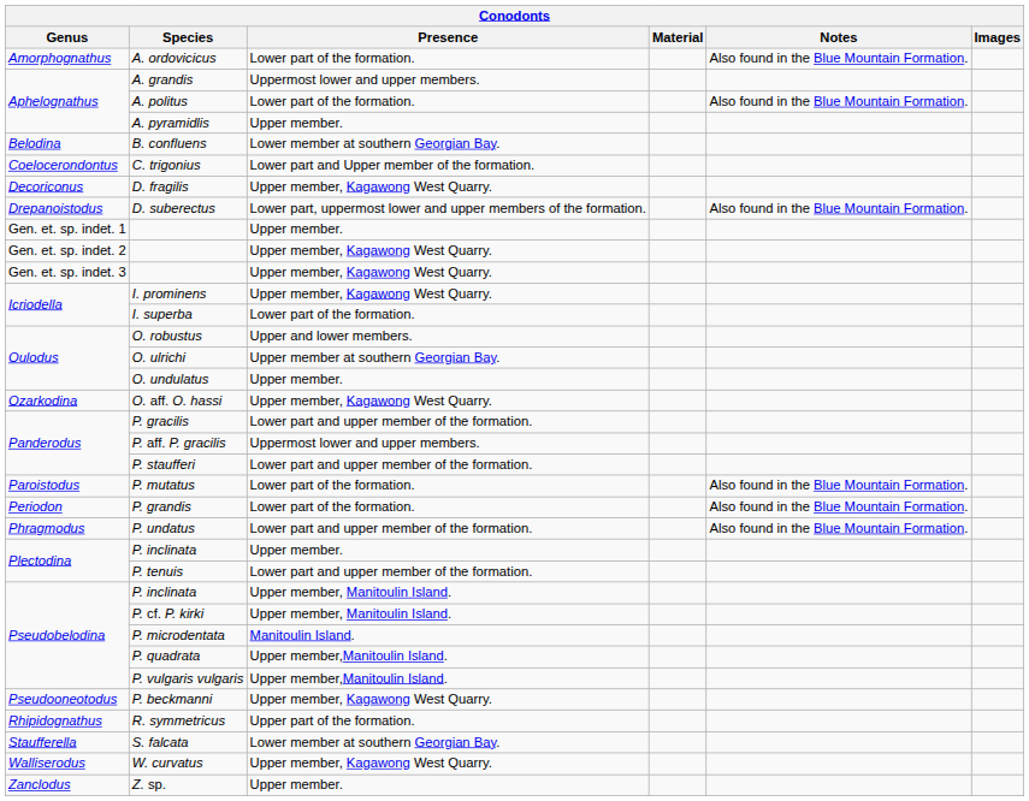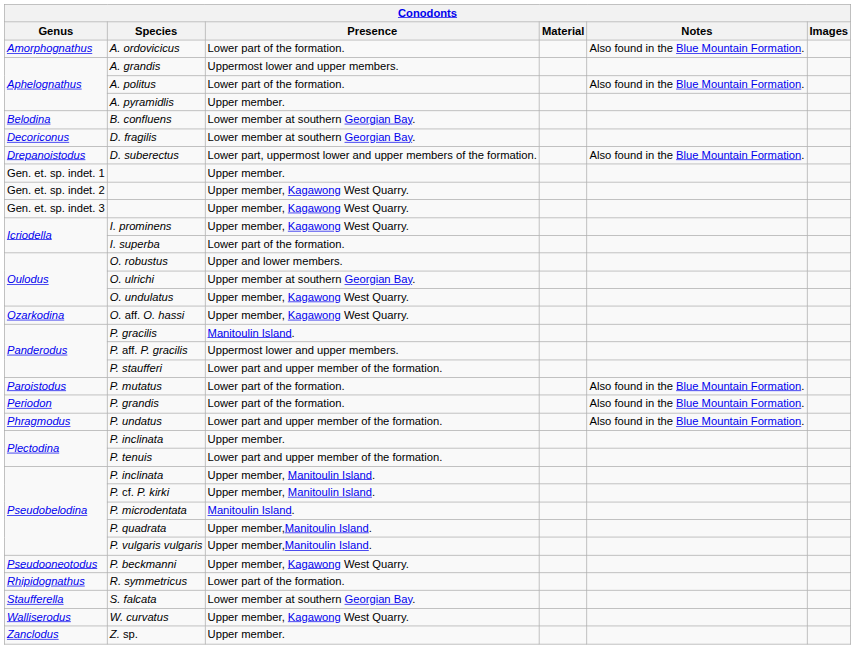 <table class="wikitable" align="center">
 <tr>
 <th colspan="6" align="center"><strong><a href='#'>Conodonts</a></strong></th>
 </tr>
 <tr>
 <th>Genus</th>
 <th>Species</th>
 <th>Presence</th>
 <th><strong>Material</strong></th>
 <th>Notes</th>
 <th>Images</th>
 </tr>
 <tr>
 <td><em><a href='#'>Amorphognathus</a></em></td>
 <td><em>A. ordovicicus</em></td>
 <td>Lower part of the formation.</td>
 <td></td>
 <td>Also found in the <a href='#'>Blue Mountain Formation</a>.</td>
 <td></td>
 </tr>
 <tr>
 <td rowspan="3"><em><a href='#'>Aphelognathus</a></em></td>
 <td><em>A. grandis</em></td>
 <td>Uppermost lower and upper members.</td>
 <td></td>
 <td></td>
 <td></td>
 </tr>
 <tr>
 <td><em>A. politus</em></td>
 <td>Lower part of the formation.</td>
 <td></td>
 <td>Also found in the <a href='#'>Blue Mountain Formation</a>.</td>
 <td></td>
 </tr>
 <tr>
 <td><em>A. pyramidlis</em></td>
 <td>Upper member.</td>
 <td></td>
 <td></td>
 <td></td>
 </tr>
 <tr>
 <td><em><a href='#'>Belodina</a></em></td>
 <td><em>B. confluens</em></td>
 <td>Lower member at southern <a href='#'>Georgian Bay</a>.</td>
 <td></td>
 <td></td>
 <td></td>
 </tr>
 <tr>
-<td><em><a href='#'>Coelocerondontus</a></em></td>
-<td><em>C. trigonius</em></td>
-<td>Lower part and Upper member of the formation.</td>
-<td></td>
-<td></td>
-<td></td>
-</tr>
-<tr>
 <td><em><a href='#'>Decoriconus</a></em></td>
 <td><em>D. fragilis</em></td>
-<td>Upper member, <a href='#'>Kagawong</a> West Quarry.</td>
+<td>Lower member at southern <a href='#'>Georgian Bay</a>.</td>
 <td></td>
 <td></td>
 <td></td>
 </tr>
 <tr>
 <td><em><a href='#'>Drepanoistodus</a></em></td>
 <td><em>D. suberectus</em></td>
 <td>Lower part, uppermost lower and upper members of the formation.</td>
 <td></td>
 <td>Also found in the <a href='#'>Blue Mountain Formation</a>.</td>
 <td></td>
 </tr>
 <tr>
 <td>Gen. et. sp. indet. 1</td>
 <td></td>
 <td>Upper member.</td>
 <td></td>
 <td></td>
 <td></td>
 </tr>
 <tr>
 <td>Gen. et. sp. indet. 2</td>
 <td></td>
 <td>Upper member, <a href='#'>Kagawong</a> West Quarry.</td>
 <td></td>
 <td></td>
 <td></td>
 </tr>
 <tr>
 <td>Gen. et. sp. indet. 3</td>
 <td></td>
 <td>Upper member, <a href='#'>Kagawong</a> West Quarry.</td>
 <td></td>
 <td></td>
 <td></td>
 </tr>
 <tr>
 <td rowspan=2><em><a href='#'>Icriodella</a></em></td>
 <td><em>I. prominens</em></td>
 <td>Upper member, <a href='#'>Kagawong</a> West Quarry.</td>
 <td></td>
 <td></td>
 <td></td>
 </tr>
 <tr>
 <td><em>I. superba</em></td>
 <td>Lower part of the formation.</td>
 <td></td>
 <td></td>
 <td></td>
 </tr>
 <tr>
 <td rowspan=3><em><a href='#'>Oulodus</a></em></td>
 <td><em>O. robustus</em></td>
 <td>Upper and lower members.</td>
 <td></td>
 <td></td>
 <td></td>
 </tr>
 <tr>
 <td><em>O. ulrichi</em></td>
 <td>Upper member at southern <a href='#'>Georgian Bay</a>.</td>
 <td></td>
 <td></td>
 <td></td>
 </tr>
 <tr>
 <td><em>O. undulatus</em></td>
-<td>Upper member.</td>
+<td>Upper member, <a href='#'>Kagawong</a> West Quarry.</td>
 <td></td>
 <td></td>
 <td></td>
 </tr>
 <tr>
 <td><em><a href='#'>Ozarkodina</a></em></td>
 <td><em>O.</em> aff. <em>O. hassi</em></td>
 <td>Upper member, <a href='#'>Kagawong</a> West Quarry.</td>
 <td></td>
 <td></td>
 <td></td>
 </tr>
 <tr>
 <td rowspan="3"><em><a href='#'>Panderodus</a></em></td>
 <td><em>P. gracilis</em></td>
-<td>Lower part  and upper member of the formation.</td>
+<td><a href='#'>Manitoulin Island</a>.</td>
 <td></td>
 <td></td>
 <td></td>
 </tr>
 <tr>
 <td><em>P.</em> aff. <em>P. gracilis</em></td>
 <td>Uppermost lower and upper members.</td>
 <td></td>
 <td></td>
 <td></td>
 </tr>
 <tr>
 <td><em>P. staufferi</em></td>
 <td>Lower part  and upper member of the formation.</td>
 <td></td>
 <td></td>
 <td></td>
 </tr>
 <tr>
 <td><em><a href='#'>Paroistodus</a></em></td>
 <td><em>P. mutatus</em></td>
 <td>Lower part of the formation.</td>
 <td></td>
 <td>Also found in the <a href='#'>Blue Mountain Formation</a>.</td>
 <td></td>
 </tr>
 <tr>
 <td><em><a href='#'>Periodon</a></em></td>
 <td><em>P. grandis</em></td>
 <td>Lower part of the formation.</td>
 <td></td>
 <td>Also found in the <a href='#'>Blue Mountain Formation</a>.</td>
 <td></td>
 </tr>
 <tr>
 <td><em><a href='#'>Phragmodus</a></em></td>
 <td><em>P. undatus</em></td>
 <td>Lower part and upper member of the formation.</td>
 <td></td>
 <td>Also found in the <a href='#'>Blue Mountain Formation</a>.</td>
 <td></td>
 </tr>
 <tr>
 <td rowspan=2><em><a href='#'>Plectodina</a></em></td>
 <td><em>P. inclinata</em></td>
 <td>Upper member.</td>
 <td></td>
 <td></td>
 <td></td>
 </tr>
 <tr>
 <td><em>P. tenuis</em></td>
 <td>Lower part and upper member of the formation.</td>
 <td></td>
 <td></td>
 <td></td>
 </tr>
 <tr>
 <td rowspan="5"><em><a href='#'>Pseudobelodina</a></em></td>
 <td><em>P. inclinata</em></td>
 <td>Upper member, <a href='#'>Manitoulin Island</a>.</td>
 <td></td>
 <td></td>
 <td></td>
 </tr>
 <tr>
 <td><em>P.</em> cf. <em>P. kirki</em></td>
 <td>Upper member, <a href='#'>Manitoulin Island</a>.</td>
 <td></td>
 <td></td>
 <td></td>
 </tr>
 <tr>
 <td><em>P. microdentata</em></td>
 <td><a href='#'>Manitoulin Island</a>.</td>
 <td></td>
 <td></td>
 <td></td>
 </tr>
 <tr>
 <td><em>P. quadrata</em></td>
 <td>Upper member,<a href='#'>Manitoulin Island</a>.</td>
 <td></td>
 <td></td>
 <td></td>
 </tr>
 <tr>
 <td><em>P. vulgaris vulgaris</em></td>
 <td>Upper member,<a href='#'>Manitoulin Island</a>.</td>
 <td></td>
 <td></td>
 <td></td>
 </tr>
 <tr>
 <td><em><a href='#'>Pseudooneotodus</a></em></td>
 <td><em>P. beckmanni</em></td>
 <td>Upper member, <a href='#'>Kagawong</a> West Quarry.</td>
 <td></td>
 <td></td>
 <td></td>
 </tr>
 <tr>
 <td><em><a href='#'>Rhipidognathus</a></em></td>
 <td><em>R. symmetricus</em></td>
-<td>Upper part of the formation.</td>
+<td>Lower part of the formation.</td>
 <td></td>
 <td></td>
 <td></td>
 </tr>
 <tr>
 <td><em><a href='#'>Staufferella</a></em></td>
 <td><em>S. falcata</em></td>
 <td>Lower member at southern <a href='#'>Georgian Bay</a>.</td>
 <td></td>
 <td></td>
 <td></td>
 </tr>
 <tr>
 <td><em><a href='#'>Walliserodus</a></em></td>
 <td><em>W. curvatus</em></td>
 <td>Upper member, <a href='#'>Kagawong</a> West Quarry.</td>
 <td></td>
 <td></td>
 <td></td>
 </tr>
 <tr>
 <td><em><a href='#'>Zanclodus</a></em></td>
 <td><em>Z.</em> sp.</td>
 <td>Upper member.</td>
 <td></td>
 <td></td>
 <td></td>
 </tr>
 </table>
